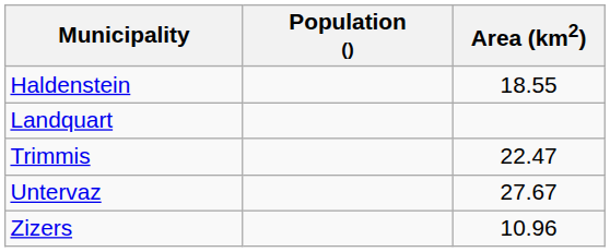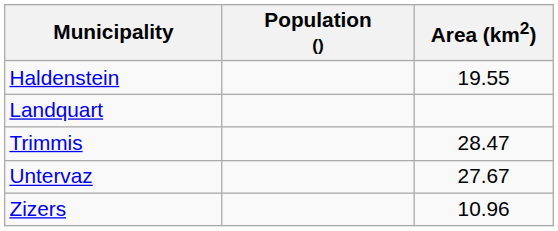 <table class="wikitable">
 <tr>
 <th width="160">Municipality</th>
 <th width="140">Population <small><br>()</small></th>
 <th width="100">Area (km<sup>2</sup>)</th>
 </tr>
 <tr>
 <td><a href='#'>Haldenstein</a></td>
 <td align="center"></td>
-<td align="center">18.55</td>
+<td align="center">19.55</td>
 </tr>
 <tr>
 <td><a href='#'>Landquart</a></td>
 <td align="center"></td>
 <td align="center"></td>
 </tr>
 <tr>
 <td><a href='#'>Trimmis</a></td>
 <td align="center"></td>
-<td align="center">22.47</td>
+<td align="center">28.47</td>
 </tr>
 <tr>
 <td><a href='#'>Untervaz</a></td>
 <td align="center"></td>
 <td align="center">27.67</td>
 </tr>
 <tr>
 <td><a href='#'>Zizers</a></td>
 <td align="center"></td>
 <td align="center">10.96</td>
 </tr>
 </table>
